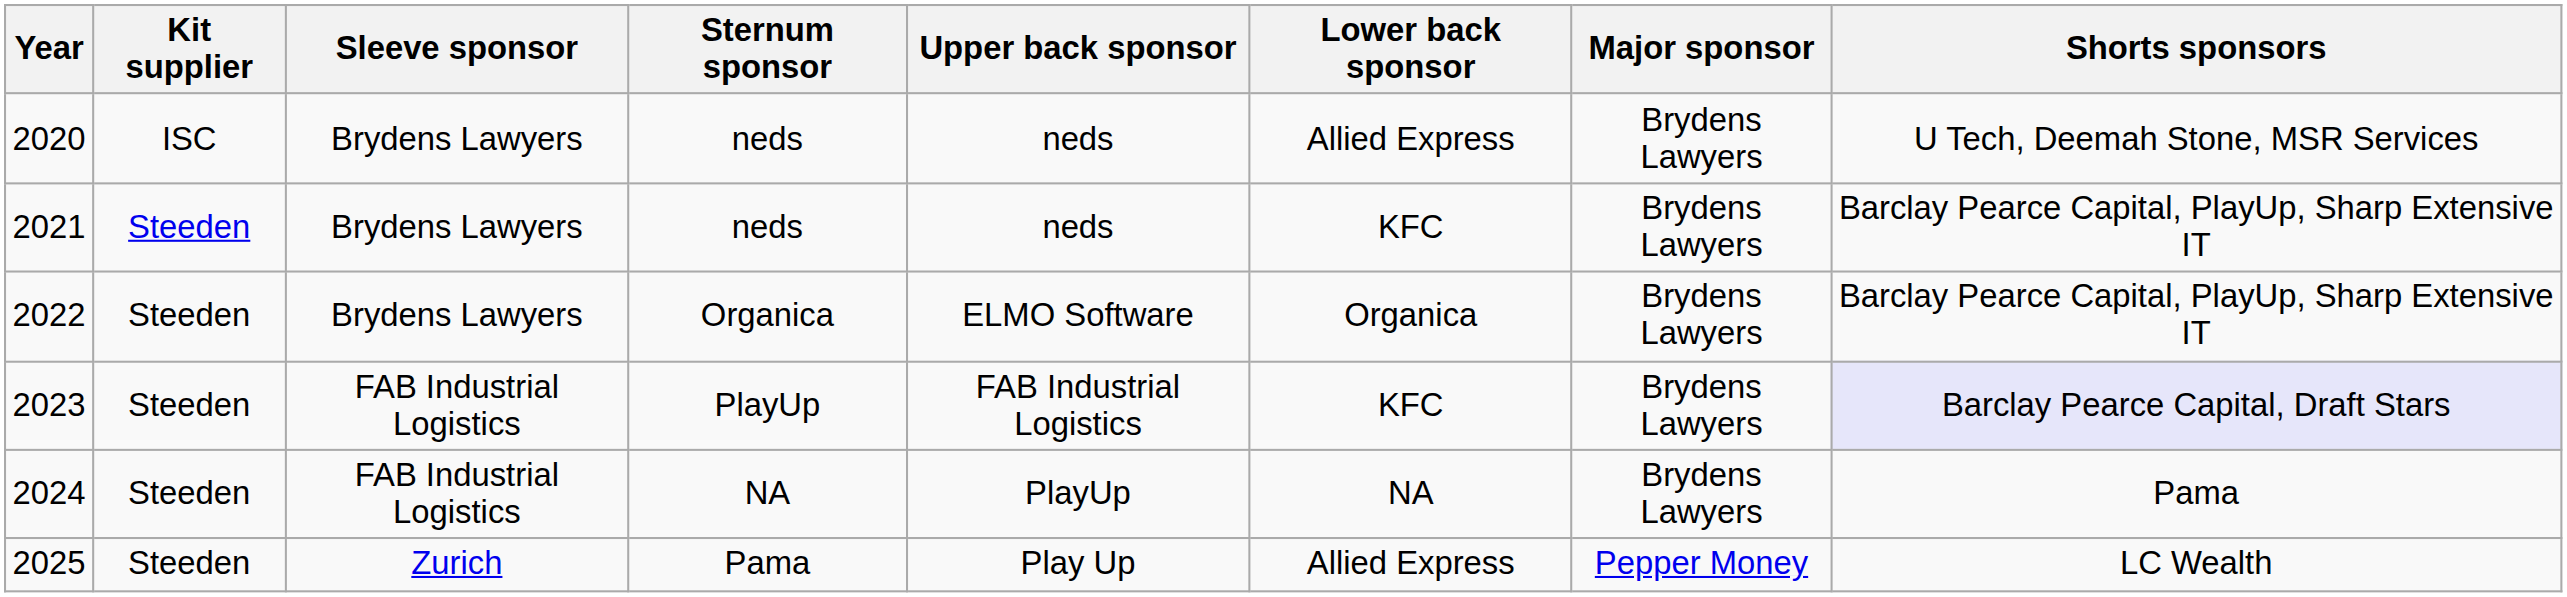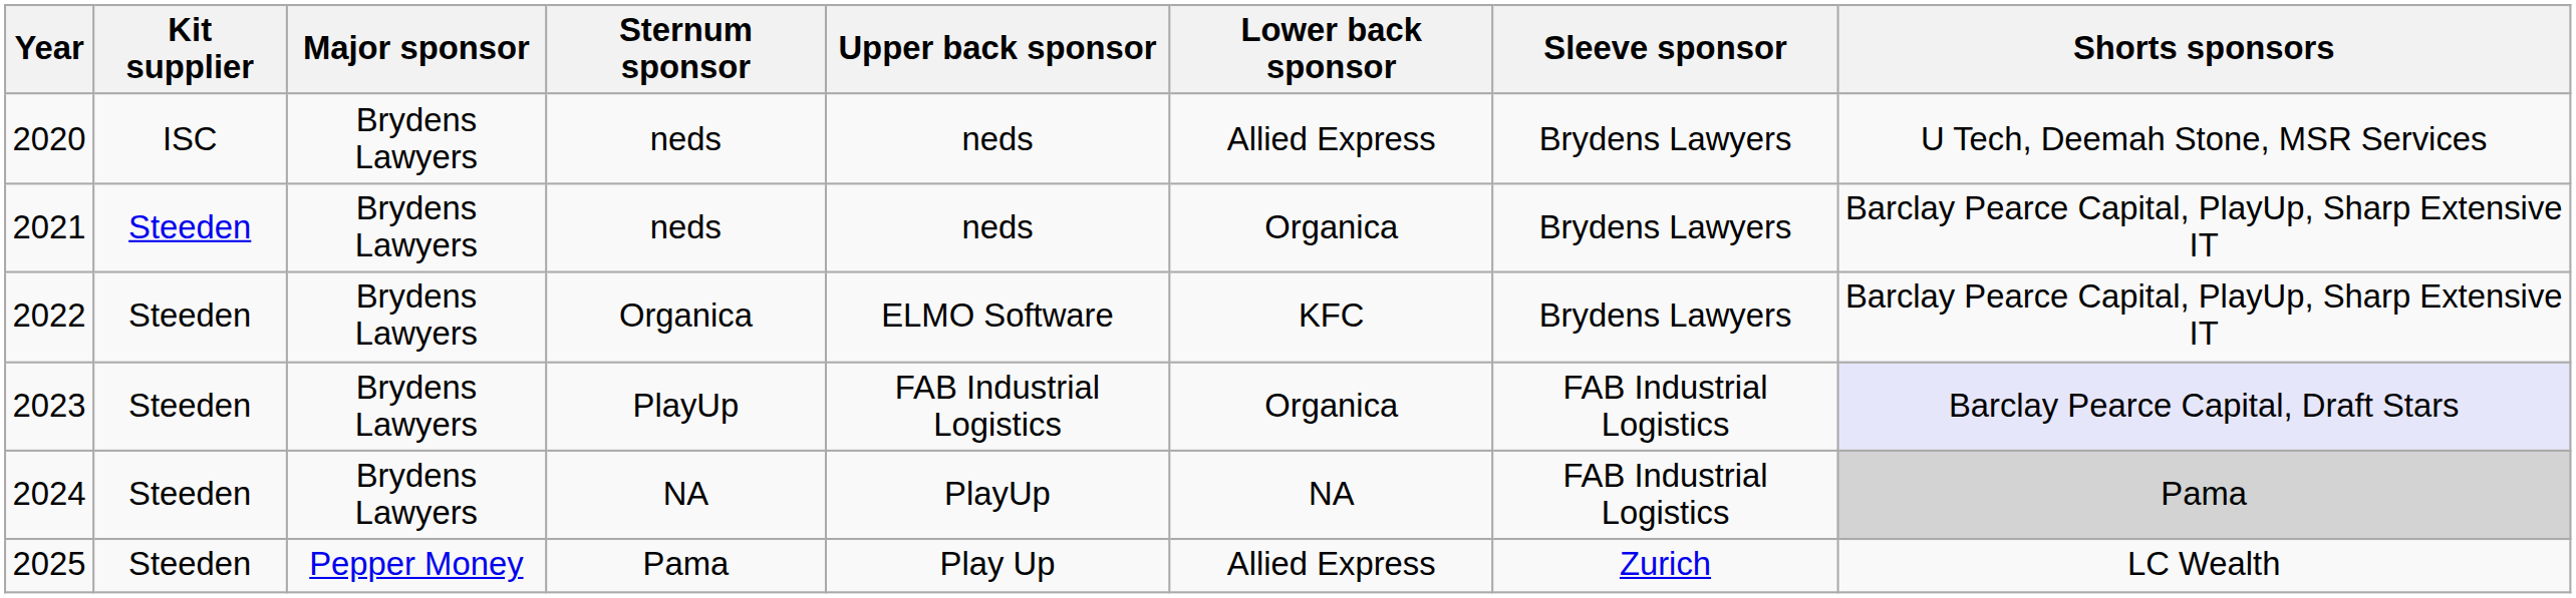 <table class="wikitable" style="text-align:center;">
 <tr>
 <th>Year</th>
 <th>Kit supplier</th>
-<th>Sleeve sponsor</th>
+<th>Major sponsor</th>
 <th>Sternum sponsor</th>
 <th>Upper back sponsor</th>
 <th>Lower back sponsor</th>
-<th>Major sponsor</th>
+<th>Sleeve sponsor</th>
 <th>Shorts sponsors</th>
 </tr>
 <tr>
 <td>2020</td>
 <td>ISC</td>
 <td>Brydens Lawyers</td>
 <td>neds</td>
 <td>neds</td>
 <td>Allied Express</td>
 <td>Brydens Lawyers</td>
 <td>U Tech, Deemah Stone, MSR Services</td>
 </tr>
 <tr>
 <td>2021</td>
 <td><a href='#'>Steeden</a></td>
 <td>Brydens Lawyers</td>
 <td>neds</td>
 <td>neds</td>
-<td>KFC</td>
+<td>Organica</td>
 <td>Brydens Lawyers</td>
 <td>Barclay Pearce Capital, PlayUp, Sharp Extensive IT</td>
 </tr>
 <tr>
 <td>2022</td>
 <td>Steeden</td>
 <td>Brydens Lawyers</td>
 <td>Organica</td>
 <td>ELMO Software</td>
-<td>Organica</td>
+<td>KFC</td>
 <td>Brydens Lawyers</td>
 <td>Barclay Pearce Capital, PlayUp, Sharp Extensive IT</td>
 </tr>
 <tr>
 <td>2023</td>
 <td>Steeden</td>
-<td>FAB Industrial Logistics</td>
+<td>Brydens Lawyers</td>
 <td>PlayUp</td>
 <td>FAB Industrial Logistics</td>
-<td>KFC</td>
-<td>Brydens Lawyers</td>
+<td>Organica</td>
+<td>FAB Industrial Logistics</td>
 <td style="background: lavender;">Barclay Pearce Capital, Draft Stars</td>
 </tr>
 <tr>
 <td>2024</td>
 <td>Steeden</td>
-<td>FAB Industrial Logistics</td>
+<td>Brydens Lawyers</td>
 <td>NA</td>
 <td>PlayUp</td>
 <td>NA</td>
-<td>Brydens Lawyers</td>
-<td>Pama</td>
+<td>FAB Industrial Logistics</td>
+<td style="background: lightgrey;">Pama</td>
 </tr>
 <tr>
 <td>2025</td>
 <td>Steeden</td>
-<td><a href='#'>Zurich</a></td>
+<td><a href='#'>Pepper Money</a></td>
 <td>Pama</td>
 <td>Play Up</td>
 <td>Allied Express</td>
-<td><a href='#'>Pepper Money</a></td>
+<td><a href='#'>Zurich</a></td>
 <td>LC Wealth</td>
 </tr>
 </table>
